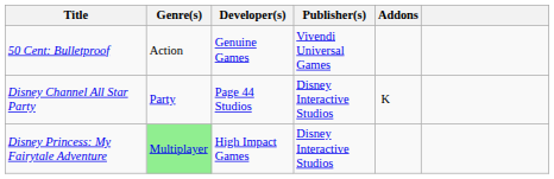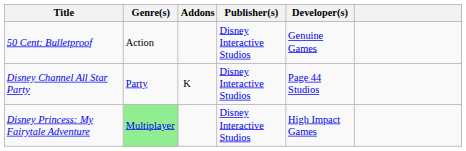 <table class="wikitable sortable" style="width:72%; font-size:90%;" id="softwarelist">
 <tr>
 <th style="width:26%;">Title</th>
 <th style="width:12%;">Genre(s)</th>
+<th style="width:3%;">Addons</th>
+<th style="width:15%;">Publisher(s)</th>
 <th style="width:15%;">Developer(s)</th>
-<th style="width:15%;">Publisher(s)</th>
-<th style="width:3%;">Addons</th>
 <th class="unsortable"></th>
 </tr>
 <tr>
 <td><em><a href='#'>50 Cent: Bulletproof</a></em></td>
 <td>Action</td>
+<td></td>
+<td><a href='#'>Disney Interactive Studios</a></td>
 <td><a href='#'>Genuine Games</a></td>
-<td><a href='#'>Vivendi Universal Games</a></td>
-<td></td>
 <td></td>
 </tr>
 <tr>
 <td><em><a href='#'>Disney Channel All Star Party</a></em></td>
 <td><a href='#'>Party</a></td>
+<td><span> K </span></td>
+<td><a href='#'>Disney Interactive Studios</a></td>
 <td><a href='#'>Page 44 Studios</a></td>
-<td><a href='#'>Disney Interactive Studios</a></td>
-<td><span> K </span></td>
 <td></td>
 </tr>
 <tr>
 <td><em><a href='#'>Disney Princess: My Fairytale Adventure</a></em></td>
 <td style="background: lightgreen;"><a href='#'>Multiplayer</a></td>
+<td></td>
+<td><a href='#'>Disney Interactive Studios</a></td>
 <td><a href='#'>High Impact Games</a></td>
-<td><a href='#'>Disney Interactive Studios</a></td>
-<td></td>
 <td></td>
 </tr>
 </table>
